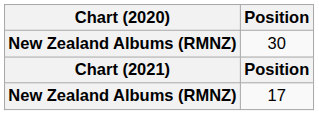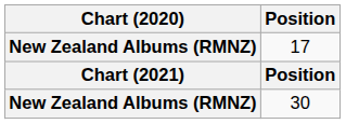 <table class="wikitable sortable plainrowheaders">
 <tr>
 <th>Chart (2020)</th>
 <th>Position</th>
 </tr>
 <tr>
 <th scope="row">New Zealand Albums (RMNZ)</th>
-<td style="text-align:center;">30</td>
+<td style="text-align:center;">17</td>
 </tr>
 <tr>
 <th>Chart (2021)</th>
 <th>Position</th>
 </tr>
 <tr>
 <th scope="row">New Zealand Albums (RMNZ)</th>
-<td style="text-align:center;">17</td>
+<td style="text-align:center;">30</td>
 </tr>
 </table>
